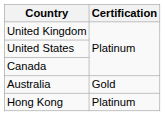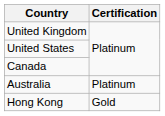 <table class="wikitable">
 <tr>
 <th>Country</th>
 <th>Certification</th>
 </tr>
 <tr>
 <td>United Kingdom</td>
 <td rowspan="3">Platinum</td>
 </tr>
 <tr>
 <td>United States</td>
 </tr>
 <tr>
 <td>Canada</td>
 </tr>
 <tr>
 <td>Australia</td>
-<td>Gold</td>
+<td>Platinum</td>
 </tr>
 <tr>
 <td>Hong Kong</td>
-<td>Platinum</td>
+<td>Gold</td>
 </tr>
 </table>
